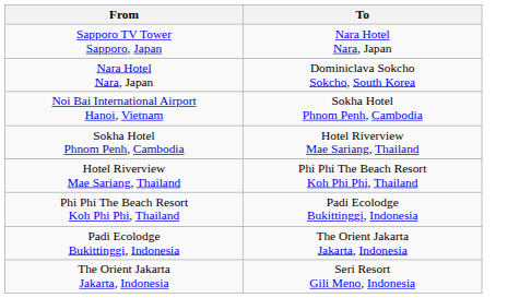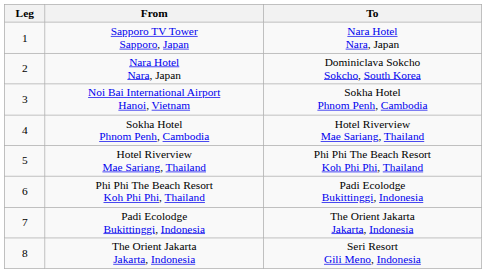 <table class="wikitable">
 <tr>
+<th style="width:50px">Leg</th>
 <th style="width:300px">From</th>
 <th style="width:300px">To</th>
 </tr>
 <tr>
+<td style="text-align:center">1</td>
 <td style="text-align:center"><a href='#'>Sapporo TV Tower</a><br><a href='#'>Sapporo</a>, <a href='#'>Japan</a></td>
 <td style="text-align:center"><a href='#'>Nara Hotel</a><br><a href='#'>Nara</a>, Japan</td>
 </tr>
 <tr>
+<td style="text-align:center">2</td>
 <td style="text-align:center"><a href='#'>Nara Hotel</a><br><a href='#'>Nara</a>, Japan</td>
 <td style="text-align:center">Dominiclava Sokcho<br><a href='#'>Sokcho</a>, <a href='#'>South Korea</a></td>
 </tr>
 <tr>
+<td style="text-align:center">3</td>
 <td style="text-align:center"><a href='#'>Noi Bai International Airport</a><br><a href='#'>Hanoi</a>, <a href='#'>Vietnam</a></td>
 <td style="text-align:center">Sokha Hotel<br><a href='#'>Phnom Penh</a>, <a href='#'>Cambodia</a></td>
 </tr>
 <tr>
+<td style="text-align:center">4</td>
 <td style="text-align:center">Sokha Hotel<br><a href='#'>Phnom Penh</a>, <a href='#'>Cambodia</a></td>
 <td style="text-align:center">Hotel Riverview<br><a href='#'>Mae Sariang</a>, <a href='#'>Thailand</a></td>
 </tr>
 <tr>
+<td style="text-align:center">5</td>
 <td style="text-align:center">Hotel Riverview<br><a href='#'>Mae Sariang</a>, <a href='#'>Thailand</a></td>
 <td style="text-align:center">Phi Phi The Beach Resort<br><a href='#'>Koh Phi Phi</a>, <a href='#'>Thailand</a></td>
 </tr>
 <tr>
+<td style="text-align:center">6</td>
 <td style="text-align:center">Phi Phi The Beach Resort<br><a href='#'>Koh Phi Phi</a>, <a href='#'>Thailand</a></td>
 <td style="text-align:center">Padi Ecolodge<br><a href='#'>Bukittinggi</a>, <a href='#'>Indonesia</a></td>
 </tr>
 <tr>
+<td style="text-align:center">7</td>
 <td style="text-align:center">Padi Ecolodge<br><a href='#'>Bukittinggi</a>, <a href='#'>Indonesia</a></td>
 <td style="text-align:center">The Orient Jakarta<br><a href='#'>Jakarta</a>, <a href='#'>Indonesia</a></td>
 </tr>
 <tr>
+<td style="text-align:center">8</td>
 <td style="text-align:center">The Orient Jakarta<br><a href='#'>Jakarta</a>, <a href='#'>Indonesia</a></td>
 <td style="text-align:center">Seri Resort<br><a href='#'>Gili Meno</a>, <a href='#'>Indonesia</a></td>
 </tr>
 </table>
